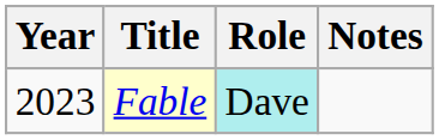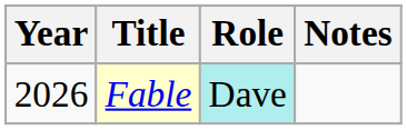 <table class="wikitable sortable">
 <tr>
 <th>Year</th>
 <th>Title</th>
 <th>Role</th>
 <th class="unsortable">Notes</th>
 </tr>
 <tr>
-<td>2023</td>
+<td>2026</td>
 <td style="background:#FFFFCC;"><em><a href='#'>Fable</a></em> </td>
 <td style="background: paleturquoise;">Dave</td>
 <td></td>
 </tr>
 </table>
